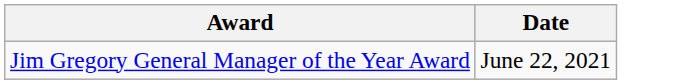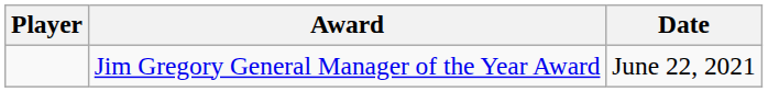 <table class="wikitable sortable" style="text-align:center;">
 <tr>
+<th>Player</th>
 <th>Award</th>
 <th>Date</th>
 </tr>
 <tr>
+<td></td>
 <td><a href='#'>Jim Gregory General Manager of the Year Award</a></td>
 <td>June 22, 2021</td>
 </tr>
 </table>
